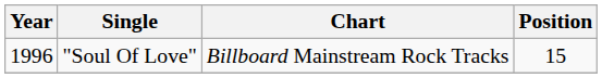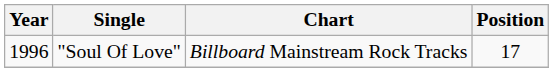 <table class="wikitable">
 <tr>
 <th>Year</th>
 <th>Single</th>
 <th>Chart</th>
 <th>Position</th>
 </tr>
 <tr>
 <td>1996</td>
 <td>"Soul Of Love"</td>
 <td><em>Billboard</em> Mainstream Rock Tracks</td>
-<td align="center">15</td>
+<td align="center">17</td>
 </tr>
 <tr>
 </tr>
 </table>
